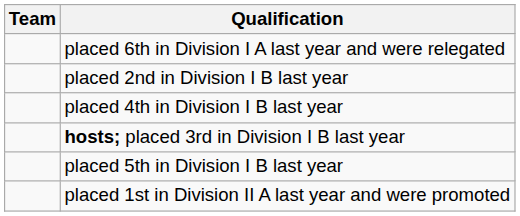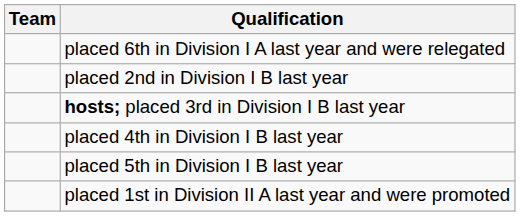 <table class="wikitable">
 <tr>
 <th>Team</th>
 <th>Qualification</th>
 </tr>
 <tr>
 <td></td>
 <td>placed 6th in Division I A last year and were relegated</td>
 </tr>
 <tr>
 <td></td>
 <td>placed 2nd in Division I B last year</td>
 </tr>
 <tr>
 <td></td>
-<td>placed 4th in Division I B last year</td>
+<td><strong>hosts;</strong> placed 3rd in Division I B last year</td>
 </tr>
 <tr>
 <td></td>
-<td><strong>hosts;</strong> placed 3rd in Division I B last year</td>
+<td>placed 4th in Division I B last year</td>
 </tr>
 <tr>
 <td></td>
 <td>placed 5th in Division I B last year</td>
 </tr>
 <tr>
 <td></td>
 <td>placed 1st in Division II A last year and were promoted</td>
 </tr>
 </table>
